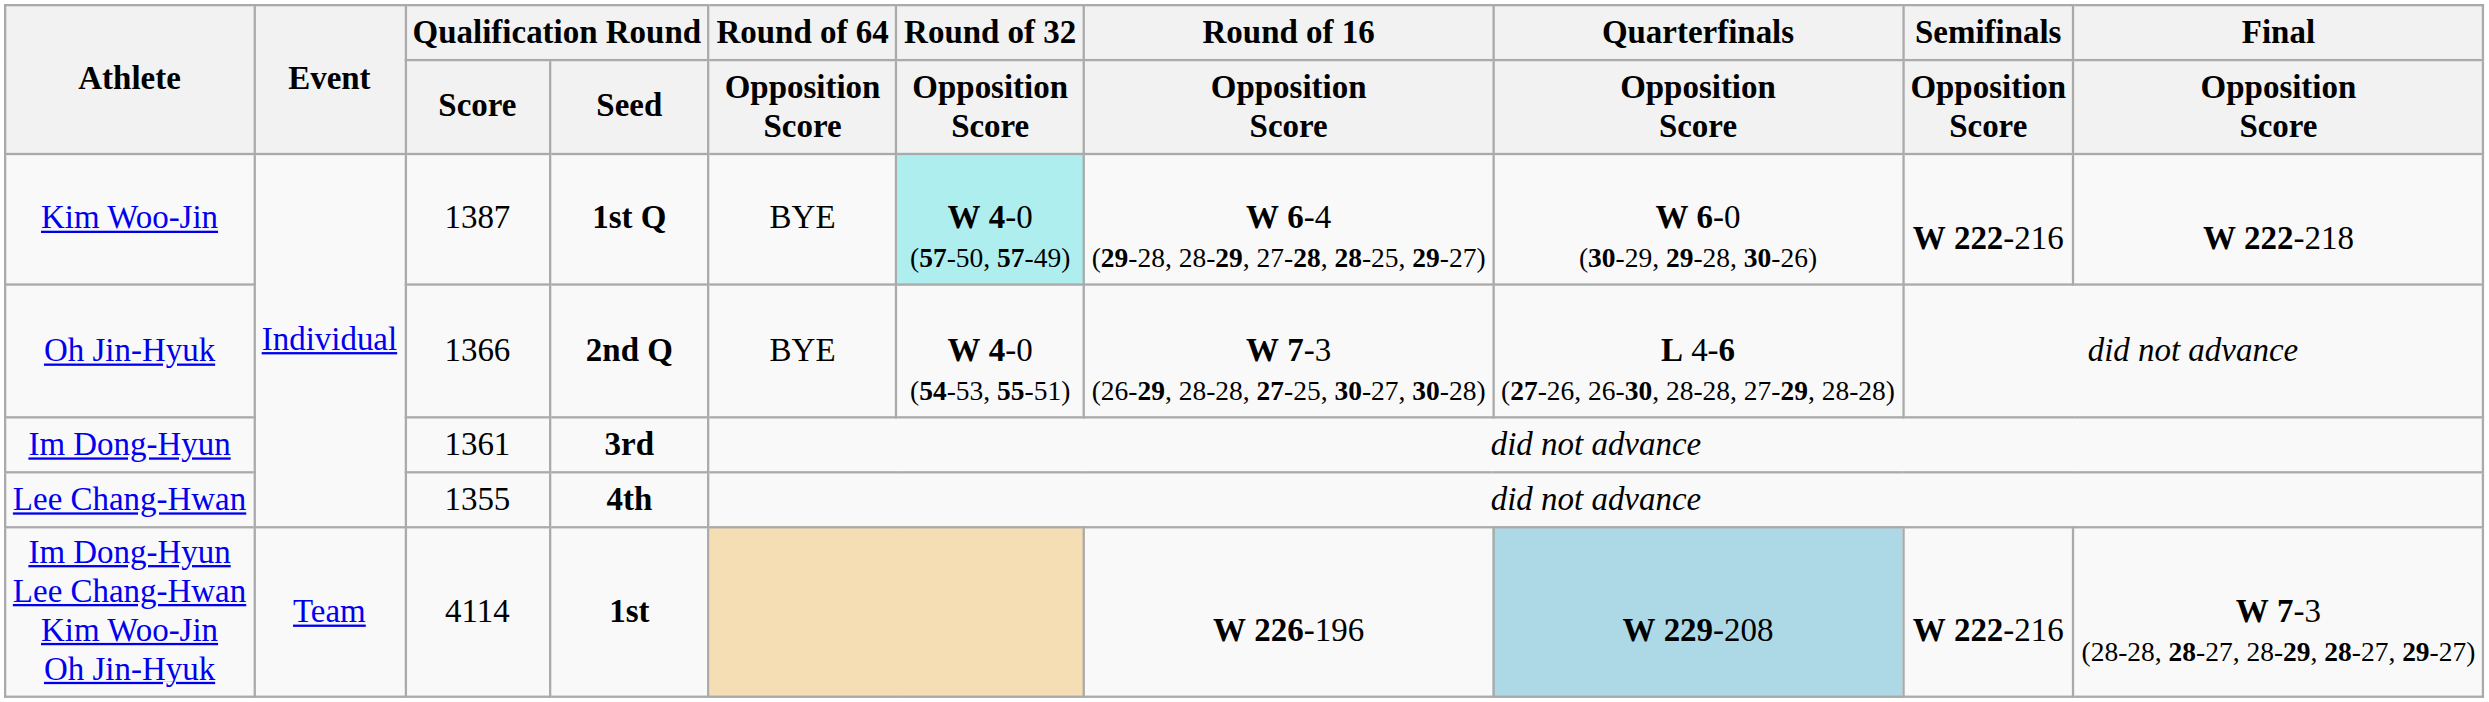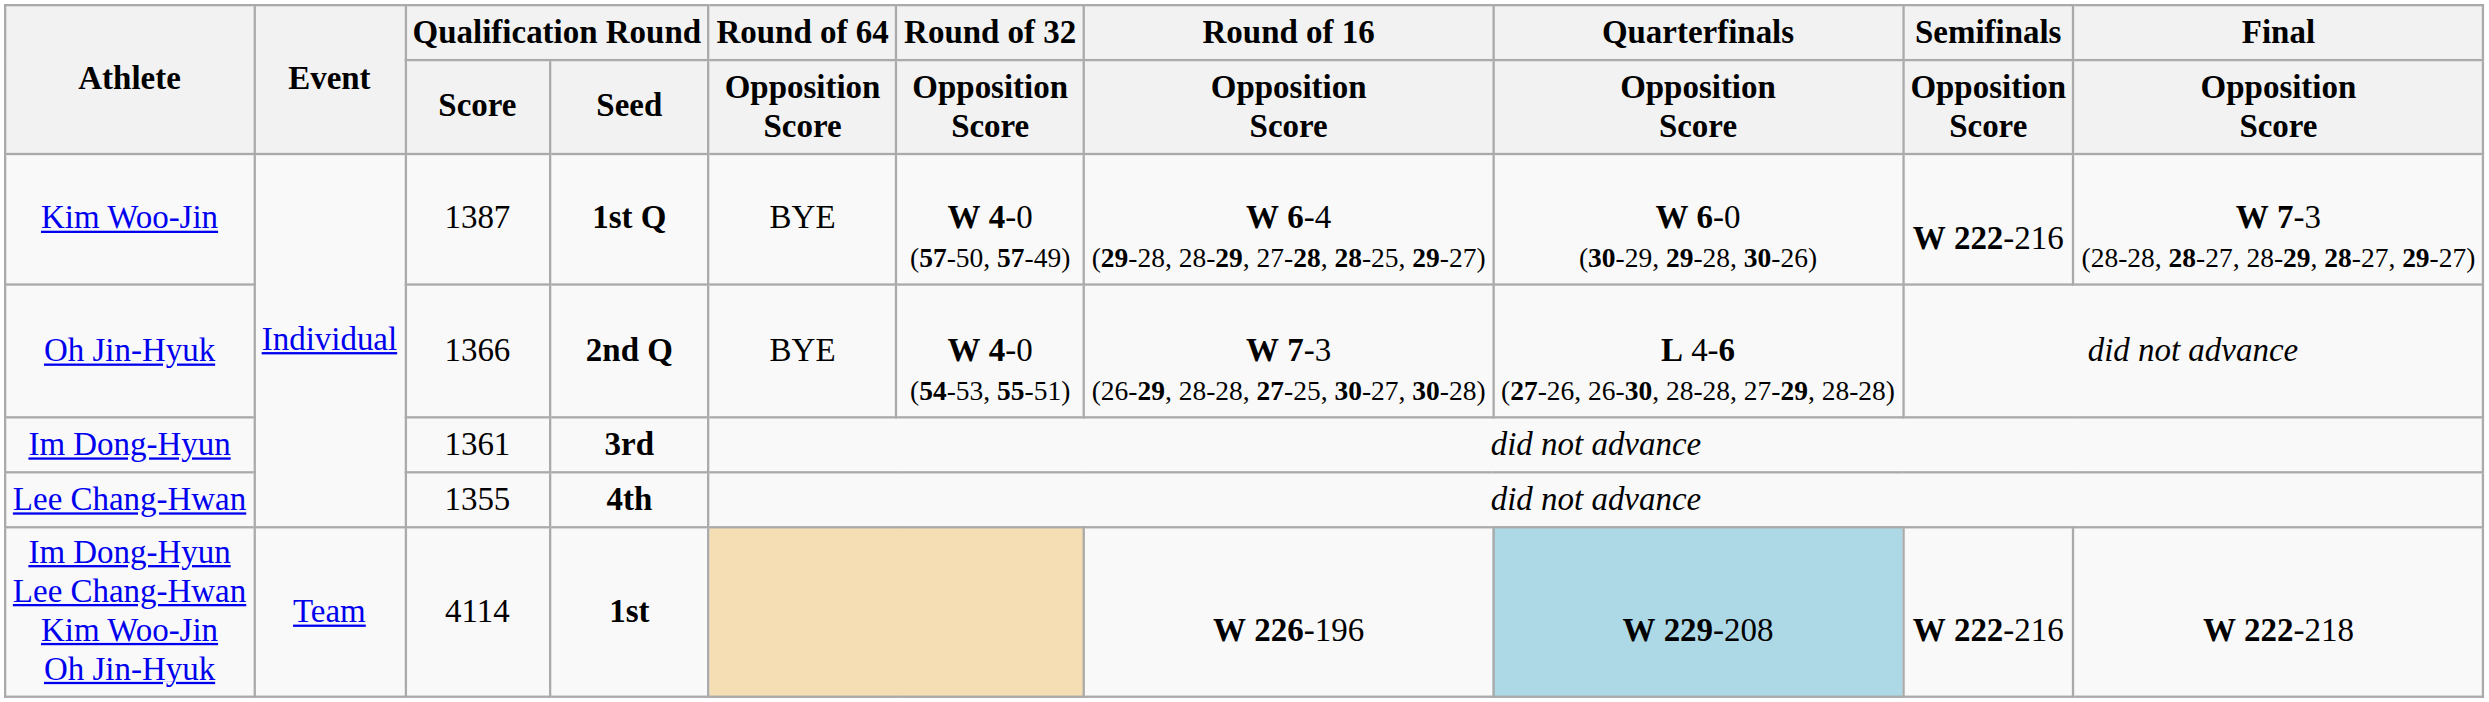 <table class="wikitable" style="font-size:90%; text-align:center;">
 <tr>
 <th rowspan="2">Athlete</th>
 <th rowspan="2">Event</th>
 <th colspan="2">Qualification Round</th>
 <th>Round of 64</th>
 <th>Round of 32</th>
 <th>Round of 16</th>
 <th>Quarterfinals</th>
 <th>Semifinals</th>
 <th>Final</th>
 </tr>
 <tr>
 <th>Score</th>
 <th>Seed</th>
 <th>Opposition<br>Score</th>
 <th>Opposition<br>Score</th>
 <th>Opposition<br>Score</th>
 <th>Opposition<br>Score</th>
 <th>Opposition<br>Score</th>
 <th>Opposition<br>Score</th>
 </tr>
 <tr>
 <td><a href='#'>Kim Woo-Jin</a></td>
 <td rowspan=4><a href='#'>Individual</a></td>
 <td align=center>1387</td>
 <td align=center><strong>1st Q</strong></td>
 <td align=center>BYE</td>
-<td align=center style="background: paleturquoise;"><br><strong>W</strong> <strong>4</strong>-0<br><small>(<strong>57</strong>-50, <strong>57</strong>-49)</small></td>
+<td align=center><br><strong>W</strong> <strong>4</strong>-0<br><small>(<strong>57</strong>-50, <strong>57</strong>-49)</small></td>
 <td align=center><br><strong>W</strong> <strong>6</strong>-4<br><small>(<strong>29</strong>-28, 28-<strong>29</strong>, 27-<strong>28</strong>, <strong>28</strong>-25, <strong>29</strong>-27)</small></td>
 <td align=center><br><strong>W</strong> <strong>6</strong>-0<br><small>(<strong>30</strong>-29, <strong>29</strong>-28, <strong>30</strong>-26)</small></td>
 <td align=center><br> <strong>W</strong> <strong>222</strong>-216</td>
-<td align=center><br> <strong>W</strong> <strong>222</strong>-218<br></td>
+<td align=center><br><strong>W</strong> <strong>7</strong>-3<br><small>(28-28, <strong>28</strong>-27, 28-<strong>29</strong>, <strong>28</strong>-27, <strong>29</strong>-27)</small><br></td>
 </tr>
 <tr>
 <td><a href='#'>Oh Jin-Hyuk</a></td>
 <td align=center>1366</td>
 <td align=center><strong>2nd Q</strong></td>
 <td align=center>BYE</td>
 <td align=center><br><strong>W</strong> <strong>4</strong>-0<br><small>(<strong>54</strong>-53, <strong>55</strong>-51)</small></td>
 <td align=center><br><strong>W</strong> <strong>7</strong>-3<br><small>(26-<strong>29</strong>, 28-28, <strong>27</strong>-25, <strong>30</strong>-27, <strong>30</strong>-28)</small></td>
 <td align=center><br><strong>L</strong> 4-<strong>6</strong><br><small>(<strong>27</strong>-26, 26-<strong>30</strong>, 28-28, 27-<strong>29</strong>, 28-28)</small></td>
 <td align=center colspan="7"><em>did not advance</em></td>
 </tr>
 <tr>
 <td><a href='#'>Im Dong-Hyun</a></td>
 <td align=center>1361</td>
 <td align=center><strong>3rd</strong></td>
 <td align=center colspan="7"><em>did not advance</em></td>
 </tr>
 <tr>
 <td><a href='#'>Lee Chang-Hwan</a></td>
 <td align=center>1355</td>
 <td align=center><strong>4th</strong></td>
 <td align=center colspan="7"><em>did not advance</em></td>
 </tr>
 <tr>
 <td><a href='#'>Im Dong-Hyun</a><br><a href='#'>Lee Chang-Hwan</a><br><a href='#'>Kim Woo-Jin</a><br><a href='#'>Oh Jin-Hyuk</a></td>
 <td align=center><a href='#'>Team</a></td>
 <td align=center>4114</td>
 <td align=center><strong>1st</strong></td>
 <td colspan=2 bgcolor=wheat></td>
 <td align=center><br> <strong>W</strong> <strong>226</strong>-196</td>
 <td align=center style="background: lightblue;"><br> <strong>W</strong> <strong>229</strong>-208</td>
 <td align=center><br> <strong>W</strong> <strong>222</strong>-216</td>
-<td align=center><br><strong>W</strong> <strong>7</strong>-3<br><small>(28-28, <strong>28</strong>-27, 28-<strong>29</strong>, <strong>28</strong>-27, <strong>29</strong>-27)</small><br></td>
+<td align=center><br> <strong>W</strong> <strong>222</strong>-218<br></td>
 </tr>
 </table>
